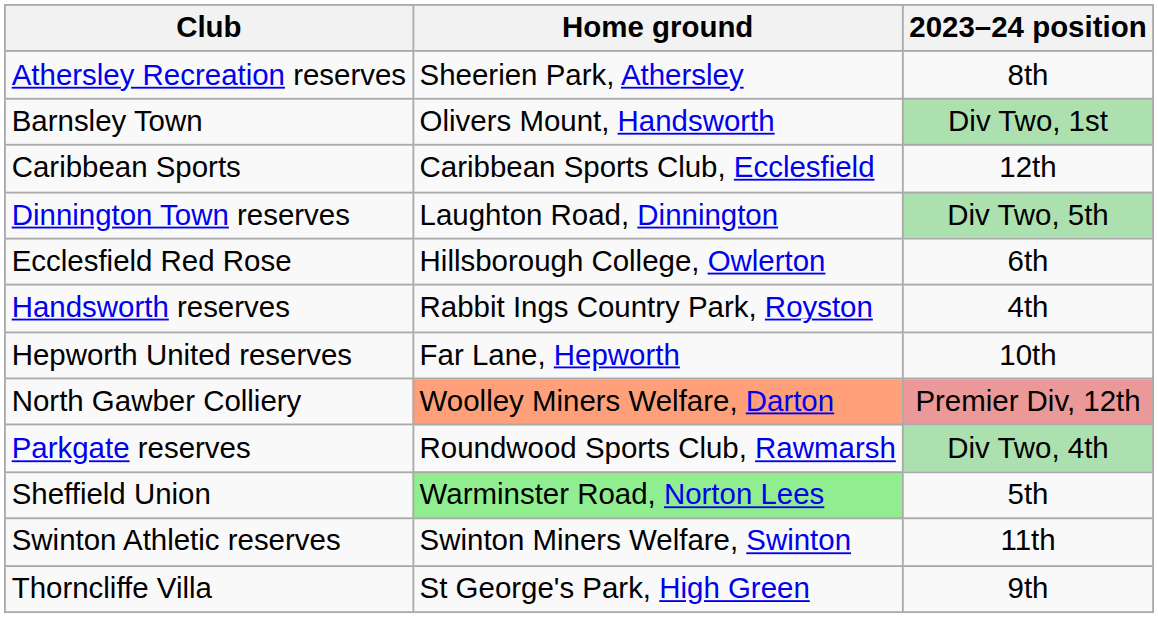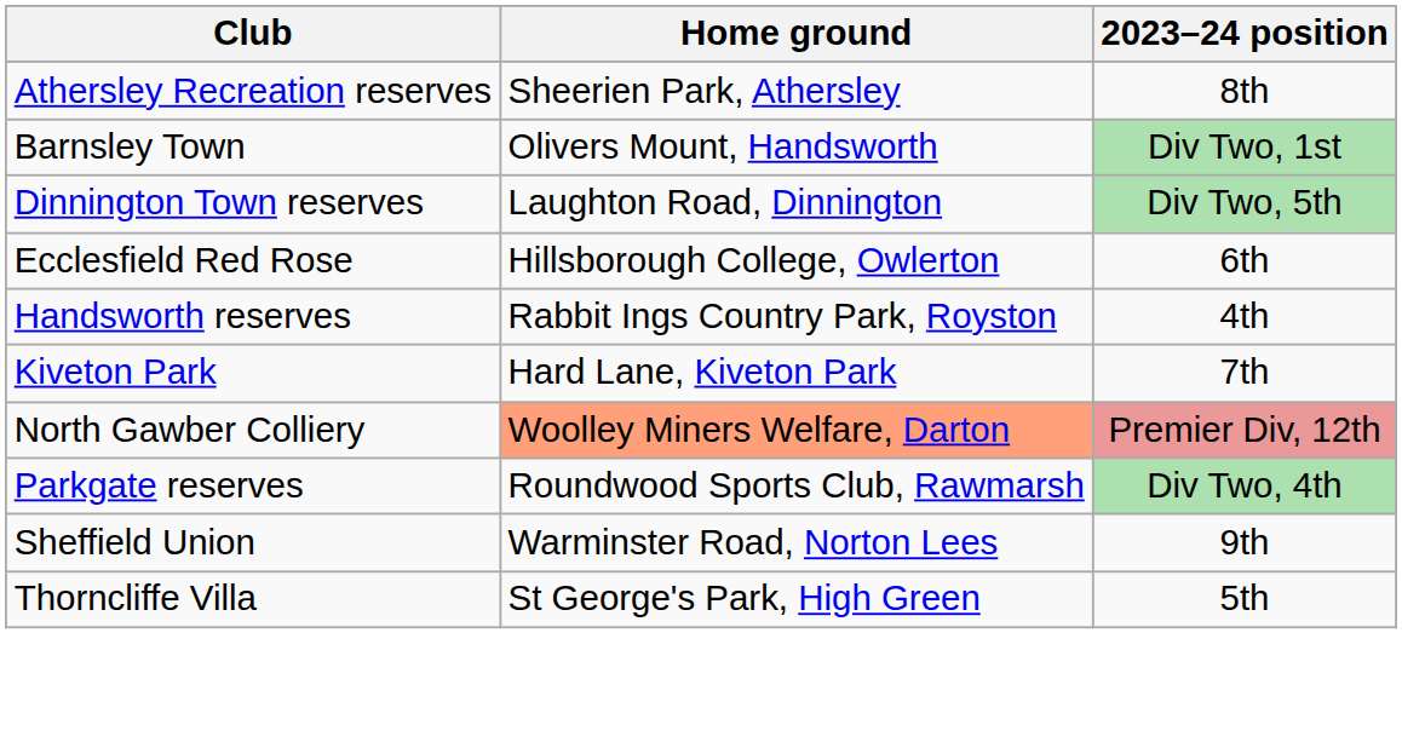 <table class="wikitable sortable">
 <tr>
 <th>Club</th>
 <th>Home ground</th>
 <th>2023–24 position</th>
 </tr>
 <tr>
 <td><a href='#'>Athersley Recreation</a> reserves</td>
 <td>Sheerien Park, <a href='#'>Athersley</a></td>
 <td style="text-align:center;">8th</td>
 </tr>
 <tr>
 <td>Barnsley Town</td>
 <td>Olivers Mount, <a href='#'>Handsworth</a></td>
 <td style="text-align:center;" bgcolor="#ACE1AF">Div Two, 1st</td>
 </tr>
 <tr>
-<td>Caribbean Sports</td>
-<td>Caribbean Sports Club, <a href='#'>Ecclesfield</a></td>
-<td style="text-align:center;">12th</td>
-</tr>
-<tr>
 <td><a href='#'>Dinnington Town</a> reserves</td>
 <td>Laughton Road, <a href='#'>Dinnington</a></td>
 <td style="text-align:center;" bgcolor="#ACE1AF">Div Two, 5th</td>
 </tr>
 <tr>
 <td>Ecclesfield Red Rose</td>
 <td>Hillsborough College, <a href='#'>Owlerton</a></td>
 <td style="text-align:center;">6th</td>
 </tr>
 <tr>
 <td><a href='#'>Handsworth</a> reserves</td>
 <td>Rabbit Ings Country Park, <a href='#'>Royston</a></td>
 <td style="text-align:center;">4th</td>
 </tr>
 <tr>
-<td>Hepworth United reserves</td>
-<td>Far Lane, <a href='#'>Hepworth</a></td>
-<td style="text-align:center;">10th</td>
+<td><a href='#'>Kiveton Park</a></td>
+<td>Hard Lane, <a href='#'>Kiveton Park</a></td>
+<td style="text-align:center;">7th</td>
 </tr>
 <tr>
 <td>North Gawber Colliery</td>
 <td style="background: lightsalmon;">Woolley Miners Welfare, <a href='#'>Darton</a></td>
 <td style="text-align:center;" bgcolor="#EB9898">Premier Div, 12th</td>
 </tr>
 <tr>
 <td><a href='#'>Parkgate</a> reserves</td>
 <td>Roundwood Sports Club, <a href='#'>Rawmarsh</a></td>
 <td style="text-align:center;" bgcolor="#ACE1AF">Div Two, 4th</td>
 </tr>
 <tr>
 <td>Sheffield Union</td>
-<td style="background: lightgreen;">Warminster Road, <a href='#'>Norton Lees</a></td>
-<td style="text-align:center;">5th</td>
-</tr>
-<tr>
-<td>Swinton Athletic reserves</td>
-<td>Swinton Miners Welfare, <a href='#'>Swinton</a></td>
-<td style="text-align:center;">11th</td>
+<td>Warminster Road, <a href='#'>Norton Lees</a></td>
+<td style="text-align:center;">9th</td>
 </tr>
 <tr>
 <td>Thorncliffe Villa</td>
 <td>St George's Park, <a href='#'>High Green</a></td>
-<td style="text-align:center;">9th</td>
+<td style="text-align:center;">5th</td>
 </tr>
 </table>
